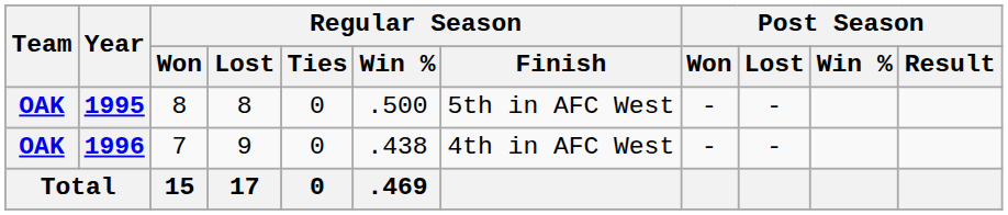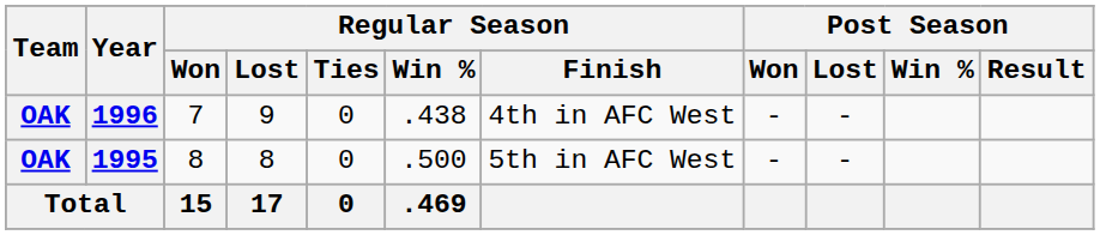 <table class="wikitable" style="font-size: 95%; text-align:center;">
 <tr>
 <th rowspan="2">Team</th>
 <th rowspan="2">Year</th>
 <th colspan="5">Regular Season</th>
 <th colspan="4">Post Season</th>
 </tr>
 <tr>
 <th>Won</th>
 <th>Lost</th>
 <th>Ties</th>
 <th>Win %</th>
 <th>Finish</th>
 <th>Won</th>
 <th>Lost</th>
 <th>Win %</th>
 <th>Result</th>
 </tr>
 <tr>
 <th><a href='#'>OAK</a></th>
-<th><a href='#'>1995</a></th>
-<td>8</td>
-<td>8</td>
+<th><a href='#'>1996</a></th>
+<td>7</td>
+<td>9</td>
 <td>0</td>
-<td>.500</td>
-<td>5th in AFC West</td>
+<td>.438</td>
+<td>4th in AFC West</td>
 <td>-</td>
 <td>-</td>
 <td></td>
 <td></td>
 </tr>
 <tr>
 <th><a href='#'>OAK</a></th>
-<th><a href='#'>1996</a></th>
-<td>7</td>
-<td>9</td>
+<th><a href='#'>1995</a></th>
+<td>8</td>
+<td>8</td>
 <td>0</td>
-<td>.438</td>
-<td>4th in AFC West</td>
+<td>.500</td>
+<td>5th in AFC West</td>
 <td>-</td>
 <td>-</td>
 <td></td>
 <td></td>
 </tr>
 <tr>
 <th colspan="2">Total</th>
 <th>15</th>
 <th>17</th>
 <th>0</th>
 <th>.469</th>
 <th></th>
 <th></th>
 <th></th>
 <th></th>
 <th></th>
 </tr>
 </table>
